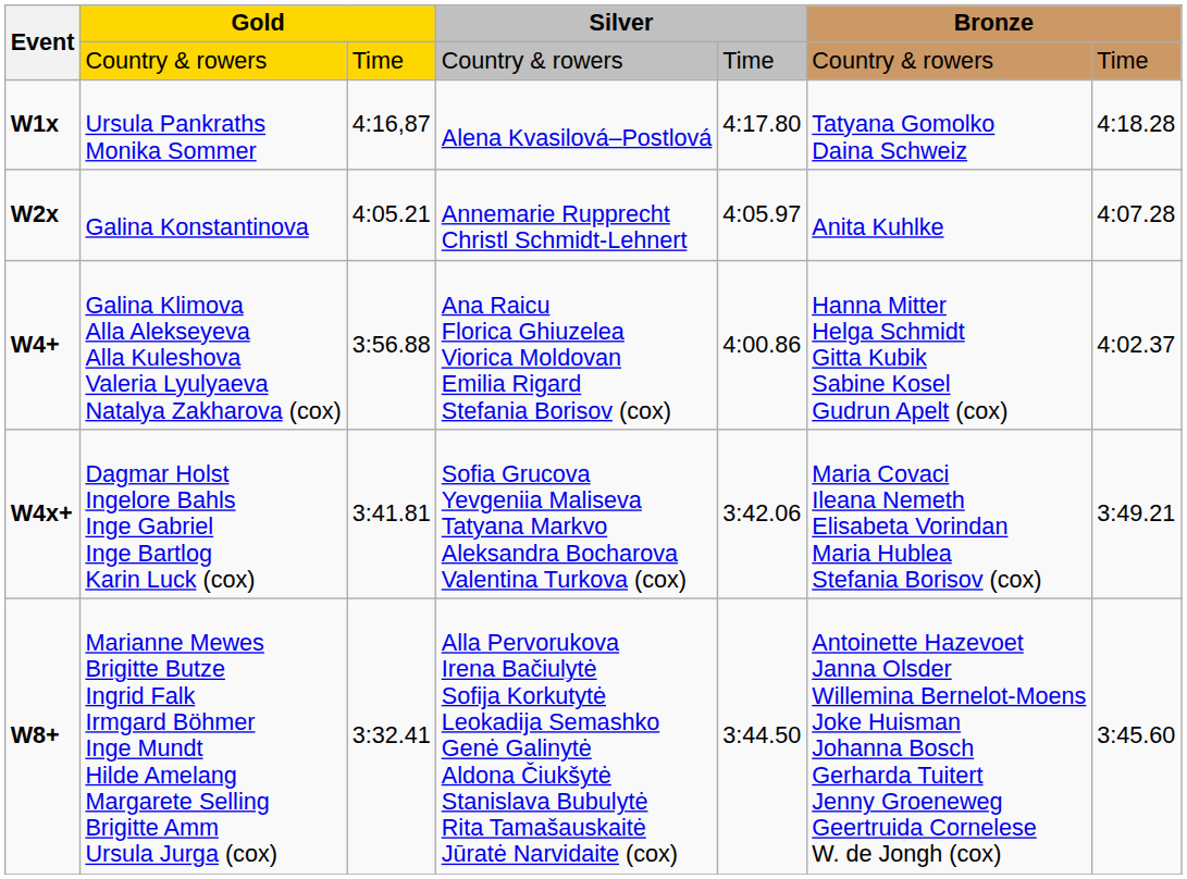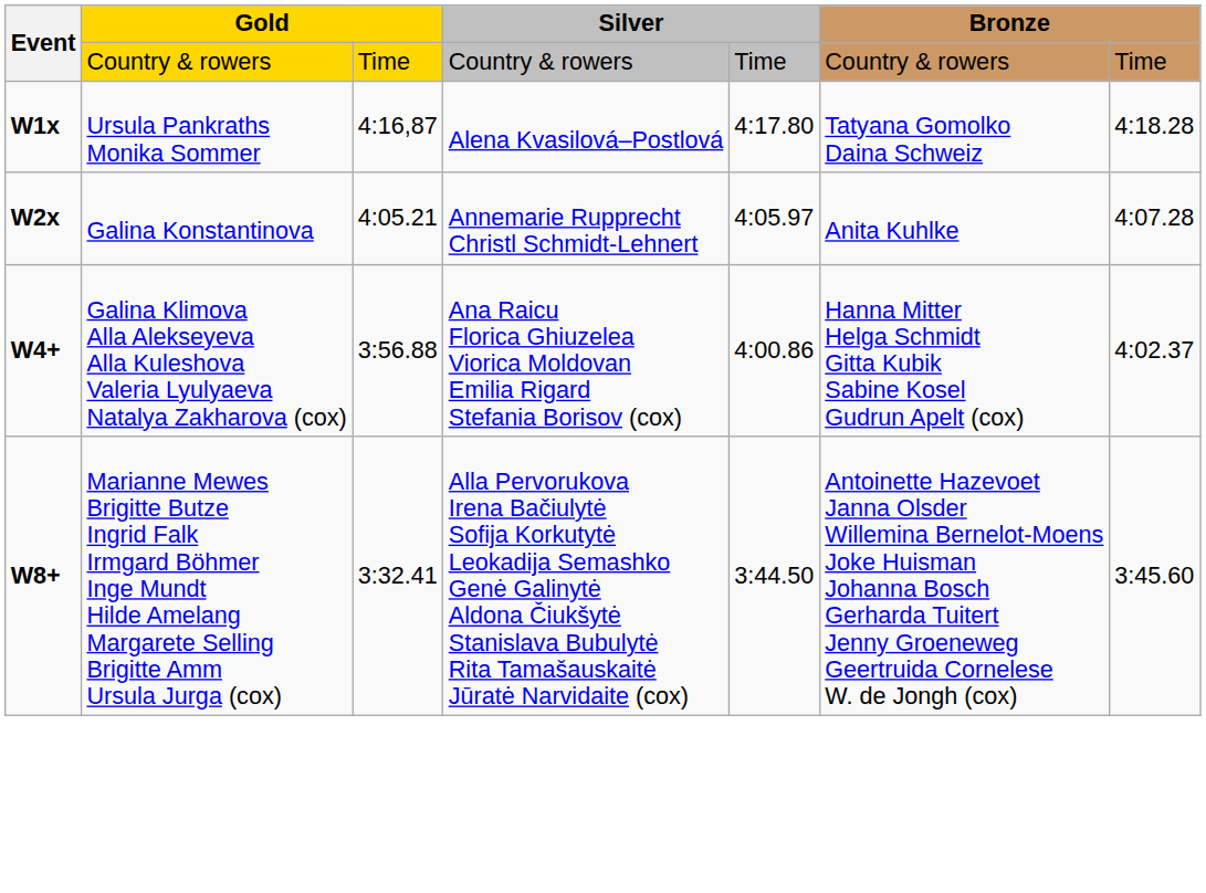 <table class="wikitable">
 <tr>
 <th rowspan="2">Event</th>
 <th colspan="2" style="background:gold;">Gold</th>
 <th colspan="2" style="background:silver;">Silver</th>
 <th colspan="2" style="background:#c96;">Bronze</th>
 </tr>
 <tr>
 <td style="background:gold;">Country & rowers</td>
 <td style="background:gold;">Time</td>
 <td style="background:silver;">Country & rowers</td>
 <td style="background:silver;">Time</td>
 <td style="background:#c96;">Country & rowers</td>
 <td style="background:#c96;">Time</td>
 </tr>
 <tr>
 <td><strong>W1x</strong></td>
 <td> <br> <a href='#'>Ursula Pankraths</a> <br> <a href='#'>Monika Sommer</a></td>
 <td>4:16,87</td>
 <td> <br> <a href='#'>Alena Kvasilová–Postlová</a></td>
 <td>4:17.80</td>
 <td> <br> <a href='#'>Tatyana Gomolko</a> <br> <a href='#'>Daina Schweiz</a></td>
 <td>4:18.28</td>
 </tr>
 <tr>
 <td><strong>W2x</strong></td>
 <td> <br> <a href='#'>Galina Konstantinova</a></td>
 <td>4:05.21</td>
 <td> <br> <a href='#'>Annemarie Rupprecht</a> <br> <a href='#'>Christl Schmidt-Lehnert</a></td>
 <td>4:05.97</td>
 <td> <br> <a href='#'>Anita Kuhlke</a></td>
 <td>4:07.28</td>
 </tr>
 <tr>
 <td><strong> W4+</strong></td>
 <td> <br> <a href='#'>Galina Klimova</a> <br> <a href='#'>Alla Alekseyeva</a> <br> <a href='#'>Alla Kuleshova</a> <br> <a href='#'>Valeria Lyulyaeva</a> <br> <a href='#'>Natalya Zakharova</a> (cox)</td>
 <td>3:56.88</td>
 <td> <br> <a href='#'>Ana Raicu</a> <br> <a href='#'>Florica Ghiuzelea</a> <br> <a href='#'>Viorica Moldovan</a> <br> <a href='#'>Emilia Rigard</a> <br> <a href='#'>Stefania Borisov</a> (cox)</td>
 <td>4:00.86</td>
 <td> <br> <a href='#'>Hanna Mitter</a> <br> <a href='#'>Helga Schmidt</a> <br> <a href='#'>Gitta Kubik</a> <br> <a href='#'>Sabine Kosel</a> <br> <a href='#'>Gudrun Apelt</a> (cox)</td>
 <td>4:02.37</td>
 </tr>
 <tr>
-<td><strong>W4x+</strong></td>
-<td> <br> <a href='#'>Dagmar Holst</a> <br> <a href='#'>Ingelore Bahls</a> <br> <a href='#'>Inge Gabriel</a> <br> <a href='#'>Inge Bartlog</a> <br> <a href='#'>Karin Luck</a> (cox)</td>
-<td>3:41.81</td>
-<td> <br> <a href='#'>Sofia Grucova</a> <br> <a href='#'>Yevgeniia Maliseva</a> <br> <a href='#'>Tatyana Markvo</a> <br> <a href='#'>Aleksandra Bocharova</a> <br> <a href='#'>Valentina Turkova</a> (cox)</td>
-<td>3:42.06</td>
-<td> <br> <a href='#'>Maria Covaci</a> <br> <a href='#'>Ileana Nemeth</a> <br> <a href='#'>Elisabeta Vorindan</a> <br> <a href='#'>Maria Hublea</a> <br> <a href='#'>Stefania Borisov</a> (cox)</td>
-<td>3:49.21</td>
-</tr>
-<tr>
 <td><strong>W8+</strong></td>
 <td> <br> <a href='#'>Marianne Mewes</a> <br> <a href='#'>Brigitte Butze</a> <br> <a href='#'>Ingrid Falk</a> <br> <a href='#'>Irmgard Böhmer</a> <br> <a href='#'>Inge Mundt</a> <br> <a href='#'>Hilde Amelang</a> <br> <a href='#'>Margarete Selling</a> <br> <a href='#'>Brigitte Amm</a> <br> <a href='#'>Ursula Jurga</a> (cox)</td>
 <td>3:32.41</td>
 <td> <br> <a href='#'>Alla Pervorukova</a> <br> <a href='#'>Irena Bačiulytė</a> <br> <a href='#'>Sofija Korkutytė</a> <br> <a href='#'>Leokadija Semashko</a> <br> <a href='#'>Genė Galinytė</a> <br> <a href='#'>Aldona Čiukšytė</a> <br> <a href='#'>Stanislava Bubulytė</a> <br> <a href='#'>Rita Tamašauskaitė</a> <br> <a href='#'>Jūratė Narvidaite</a> (cox)</td>
 <td>3:44.50</td>
 <td> <br> <a href='#'>Antoinette Hazevoet</a> <br> <a href='#'>Janna Olsder</a> <br> <a href='#'>Willemina Bernelot-Moens</a> <br> <a href='#'>Joke Huisman</a> <br> <a href='#'>Johanna Bosch</a> <br> <a href='#'>Gerharda Tuitert</a> <br> <a href='#'>Jenny Groeneweg</a> <br> <a href='#'>Geertruida Cornelese</a> <br> W. de Jongh (cox)</td>
 <td>3:45.60</td>
 </tr>
 </table>
